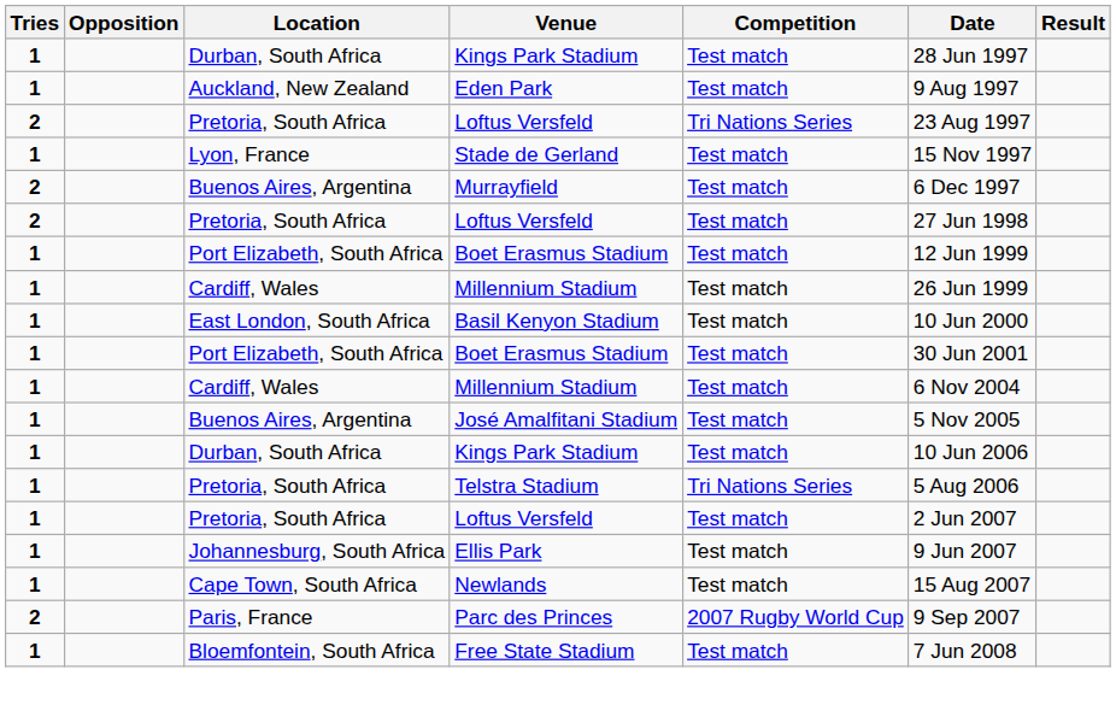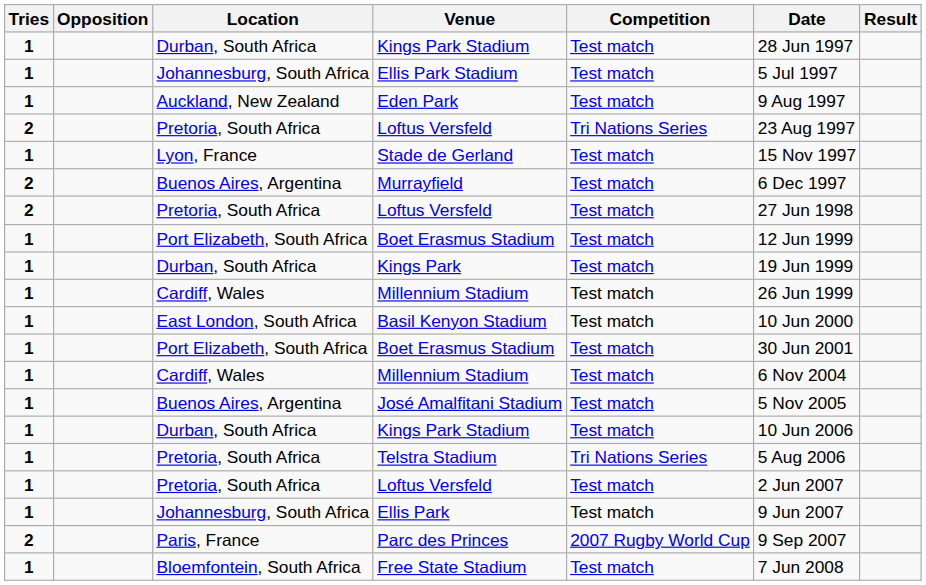 <table class="wikitable sortable" style="font-size:95%">
 <tr>
 <th>Tries</th>
 <th>Opposition</th>
 <th>Location</th>
 <th>Venue</th>
 <th class="unsortable">Competition</th>
 <th>Date</th>
 <th>Result</th>
 </tr>
 <tr>
 <td align="center"><strong>1</strong></td>
 <td></td>
 <td><a href='#'>Durban</a>, South Africa</td>
 <td><a href='#'>Kings Park Stadium</a></td>
 <td><a href='#'>Test match</a></td>
 <td>28 Jun 1997</td>
+<td></td>
+</tr>
+<tr>
+<td align="center"><strong>1</strong></td>
+<td></td>
+<td><a href='#'>Johannesburg</a>, South Africa</td>
+<td><a href='#'>Ellis Park Stadium</a></td>
+<td><a href='#'>Test match</a></td>
+<td>5 Jul 1997</td>
 <td></td>
 </tr>
 <tr>
 <td align="center"><strong>1</strong></td>
 <td></td>
 <td><a href='#'>Auckland</a>, New Zealand</td>
 <td><a href='#'>Eden Park</a></td>
 <td><a href='#'>Test match</a></td>
 <td>9 Aug 1997</td>
 <td></td>
 </tr>
 <tr>
 <td align="center"><strong>2</strong></td>
 <td></td>
 <td><a href='#'>Pretoria</a>, South Africa</td>
 <td><a href='#'>Loftus Versfeld</a></td>
 <td><a href='#'>Tri Nations Series</a></td>
 <td>23 Aug 1997</td>
 <td></td>
 </tr>
 <tr>
 <td align="center"><strong>1</strong></td>
 <td></td>
 <td><a href='#'>Lyon</a>, France</td>
 <td><a href='#'>Stade de Gerland</a></td>
 <td><a href='#'>Test match</a></td>
 <td>15 Nov 1997</td>
 <td></td>
 </tr>
 <tr>
 <td align="center"><strong>2</strong></td>
 <td></td>
 <td><a href='#'>Buenos Aires</a>, Argentina</td>
 <td><a href='#'>Murrayfield</a></td>
 <td><a href='#'>Test match</a></td>
 <td>6 Dec 1997</td>
 <td></td>
 </tr>
 <tr>
 <td align="center"><strong>2</strong></td>
 <td></td>
 <td><a href='#'>Pretoria</a>, South Africa</td>
 <td><a href='#'>Loftus Versfeld</a></td>
 <td><a href='#'>Test match</a></td>
 <td>27 Jun 1998</td>
 <td></td>
 </tr>
 <tr>
 <td align="center"><strong>1</strong></td>
 <td></td>
 <td><a href='#'>Port Elizabeth</a>, South Africa</td>
 <td><a href='#'>Boet Erasmus Stadium</a></td>
 <td><a href='#'>Test match</a></td>
 <td>12 Jun 1999</td>
+<td></td>
+</tr>
+<tr>
+<td align="center"><strong>1</strong></td>
+<td></td>
+<td><a href='#'>Durban</a>, South Africa</td>
+<td><a href='#'>Kings Park</a></td>
+<td><a href='#'>Test match</a></td>
+<td>19 Jun 1999</td>
 <td></td>
 </tr>
 <tr>
 <td align="center"><strong>1</strong></td>
 <td></td>
 <td><a href='#'>Cardiff</a>, Wales</td>
 <td><a href='#'>Millennium Stadium</a></td>
 <td>Test match</td>
 <td>26 Jun 1999</td>
 <td></td>
 </tr>
 <tr>
 <td align="center"><strong>1</strong></td>
 <td></td>
 <td><a href='#'>East London</a>, South Africa</td>
 <td><a href='#'>Basil Kenyon Stadium</a></td>
 <td>Test match</td>
 <td>10 Jun 2000</td>
 <td></td>
 </tr>
 <tr>
 <td align="center"><strong>1</strong></td>
 <td></td>
 <td><a href='#'>Port Elizabeth</a>, South Africa</td>
 <td><a href='#'>Boet Erasmus Stadium</a></td>
 <td><a href='#'>Test match</a></td>
 <td>30 Jun 2001</td>
 <td></td>
 </tr>
 <tr>
 <td align="center"><strong>1</strong></td>
 <td></td>
 <td><a href='#'>Cardiff</a>, Wales</td>
 <td><a href='#'>Millennium Stadium</a></td>
 <td><a href='#'>Test match</a></td>
 <td>6 Nov 2004</td>
 <td></td>
 </tr>
 <tr>
 <td align="center"><strong>1</strong></td>
 <td></td>
 <td><a href='#'>Buenos Aires</a>, Argentina</td>
 <td><a href='#'>José Amalfitani Stadium</a></td>
 <td><a href='#'>Test match</a></td>
 <td>5 Nov 2005</td>
 <td></td>
 </tr>
 <tr>
 <td align="center"><strong>1</strong></td>
 <td></td>
 <td><a href='#'>Durban</a>, South Africa</td>
 <td><a href='#'>Kings Park Stadium</a></td>
 <td><a href='#'>Test match</a></td>
 <td>10 Jun 2006</td>
 <td></td>
 </tr>
 <tr>
 <td align="center"><strong>1</strong></td>
 <td></td>
 <td><a href='#'>Pretoria</a>, South Africa</td>
 <td><a href='#'>Telstra Stadium</a></td>
 <td><a href='#'>Tri Nations Series</a></td>
 <td>5 Aug 2006</td>
 <td></td>
 </tr>
 <tr>
 <td align="center"><strong>1</strong></td>
 <td></td>
 <td><a href='#'>Pretoria</a>, South Africa</td>
 <td><a href='#'>Loftus Versfeld</a></td>
 <td><a href='#'>Test match</a></td>
 <td>2 Jun 2007</td>
 <td></td>
 </tr>
 <tr>
 <td align="center"><strong>1</strong></td>
 <td></td>
 <td><a href='#'>Johannesburg</a>, South Africa</td>
 <td><a href='#'>Ellis Park</a></td>
 <td>Test match</td>
 <td>9 Jun 2007</td>
 <td></td>
 </tr>
 <tr>
-<td align="center"><strong>1</strong></td>
-<td></td>
-<td><a href='#'>Cape Town</a>, South Africa</td>
-<td><a href='#'>Newlands</a></td>
-<td>Test match</td>
-<td>15 Aug 2007</td>
-<td></td>
-</tr>
-<tr>
 <td align="center"><strong>2</strong></td>
 <td></td>
 <td><a href='#'>Paris</a>, France</td>
 <td><a href='#'>Parc des Princes</a></td>
 <td><a href='#'>2007 Rugby World Cup</a></td>
 <td>9 Sep 2007</td>
 <td></td>
 </tr>
 <tr>
 <td align="center"><strong>1</strong></td>
 <td></td>
 <td><a href='#'>Bloemfontein</a>, South Africa</td>
 <td><a href='#'>Free State Stadium</a></td>
 <td><a href='#'>Test match</a></td>
 <td>7 Jun 2008</td>
 <td></td>
 </tr>
 </table>
